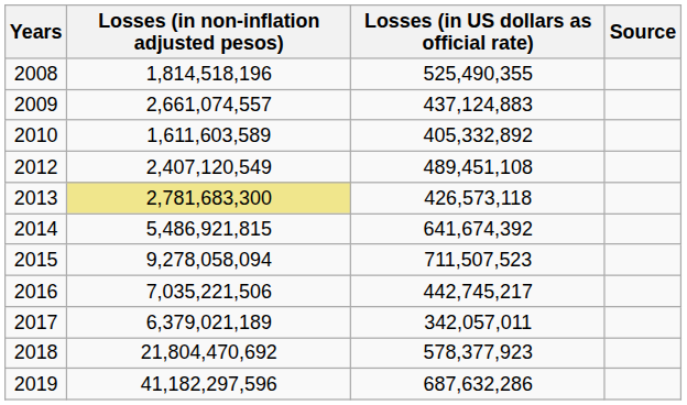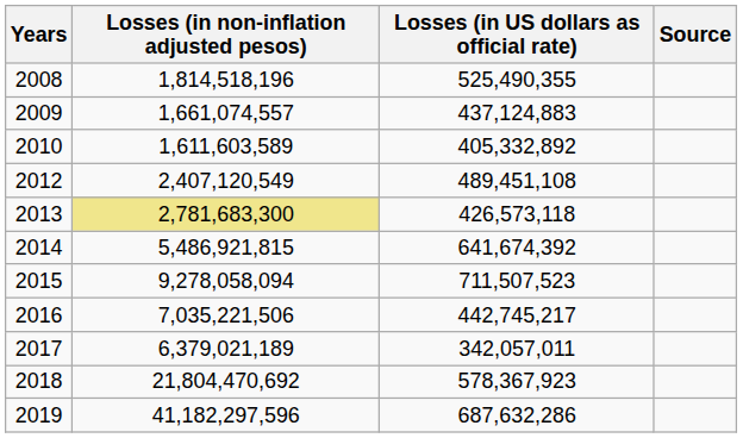 <table class="wikitable floatleft" style="width:25%; text-align:center; font-size:90%;">
 <tr>
 <th>Years</th>
 <th>Losses (in non-inflation adjusted pesos)</th>
 <th>Losses (in US dollars as official rate)</th>
 <th>Source</th>
 </tr>
 <tr>
 <td>2008</td>
 <td>1,814,518,196</td>
 <td>525,490,355</td>
 <td></td>
 </tr>
 <tr>
 <td>2009</td>
-<td>2,661,074,557</td>
+<td>1,661,074,557</td>
 <td>437,124,883</td>
 <td></td>
 </tr>
 <tr>
 <td>2010</td>
 <td>1,611,603,589</td>
 <td>405,332,892</td>
 <td></td>
 </tr>
 <tr>
 <td>2012</td>
 <td>2,407,120,549</td>
 <td>489,451,108</td>
 <td></td>
 </tr>
 <tr>
 <td>2013</td>
 <td style="background: khaki;">2,781,683,300</td>
 <td>426,573,118</td>
 <td></td>
 </tr>
 <tr>
 <td>2014</td>
 <td>5,486,921,815</td>
 <td>641,674,392</td>
 <td></td>
 </tr>
 <tr>
 <td>2015</td>
 <td>9,278,058,094</td>
 <td>711,507,523</td>
 <td></td>
 </tr>
 <tr>
 <td>2016</td>
 <td>7,035,221,506</td>
 <td>442,745,217</td>
 <td></td>
 </tr>
 <tr>
 <td>2017</td>
 <td>6,379,021,189</td>
 <td>342,057,011</td>
 <td></td>
 </tr>
 <tr>
 <td>2018</td>
 <td>21,804,470,692</td>
-<td>578,377,923</td>
+<td>578,367,923</td>
 <td></td>
 </tr>
 <tr>
 <td>2019</td>
 <td>41,182,297,596</td>
 <td>687,632,286</td>
 <td></td>
 </tr>
 </table>
